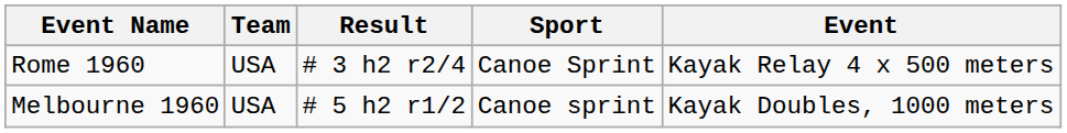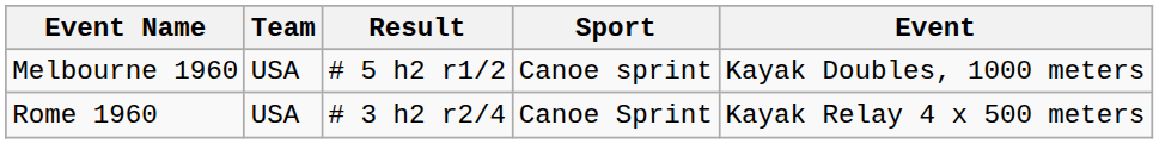 <table class="wikitable">
 <tr>
 <th>Event Name</th>
 <th>Team</th>
 <th>Result</th>
 <th>Sport</th>
 <th>Event</th>
 </tr>
 <tr>
+<td>Melbourne 1960</td>
+<td>USA</td>
+<td># 5 h2 r1/2</td>
+<td>Canoe sprint</td>
+<td>Kayak Doubles, 1000 meters</td>
+</tr>
+<tr>
 <td>Rome 1960</td>
 <td>USA</td>
 <td># 3 h2 r2/4</td>
 <td>Canoe Sprint</td>
 <td>Kayak Relay 4 x 500 meters</td>
 </tr>
-<tr>
-<td>Melbourne 1960</td>
-<td>USA</td>
-<td># 5 h2 r1/2</td>
-<td>Canoe sprint</td>
-<td>Kayak Doubles, 1000 meters</td>
-</tr>
 </table>
